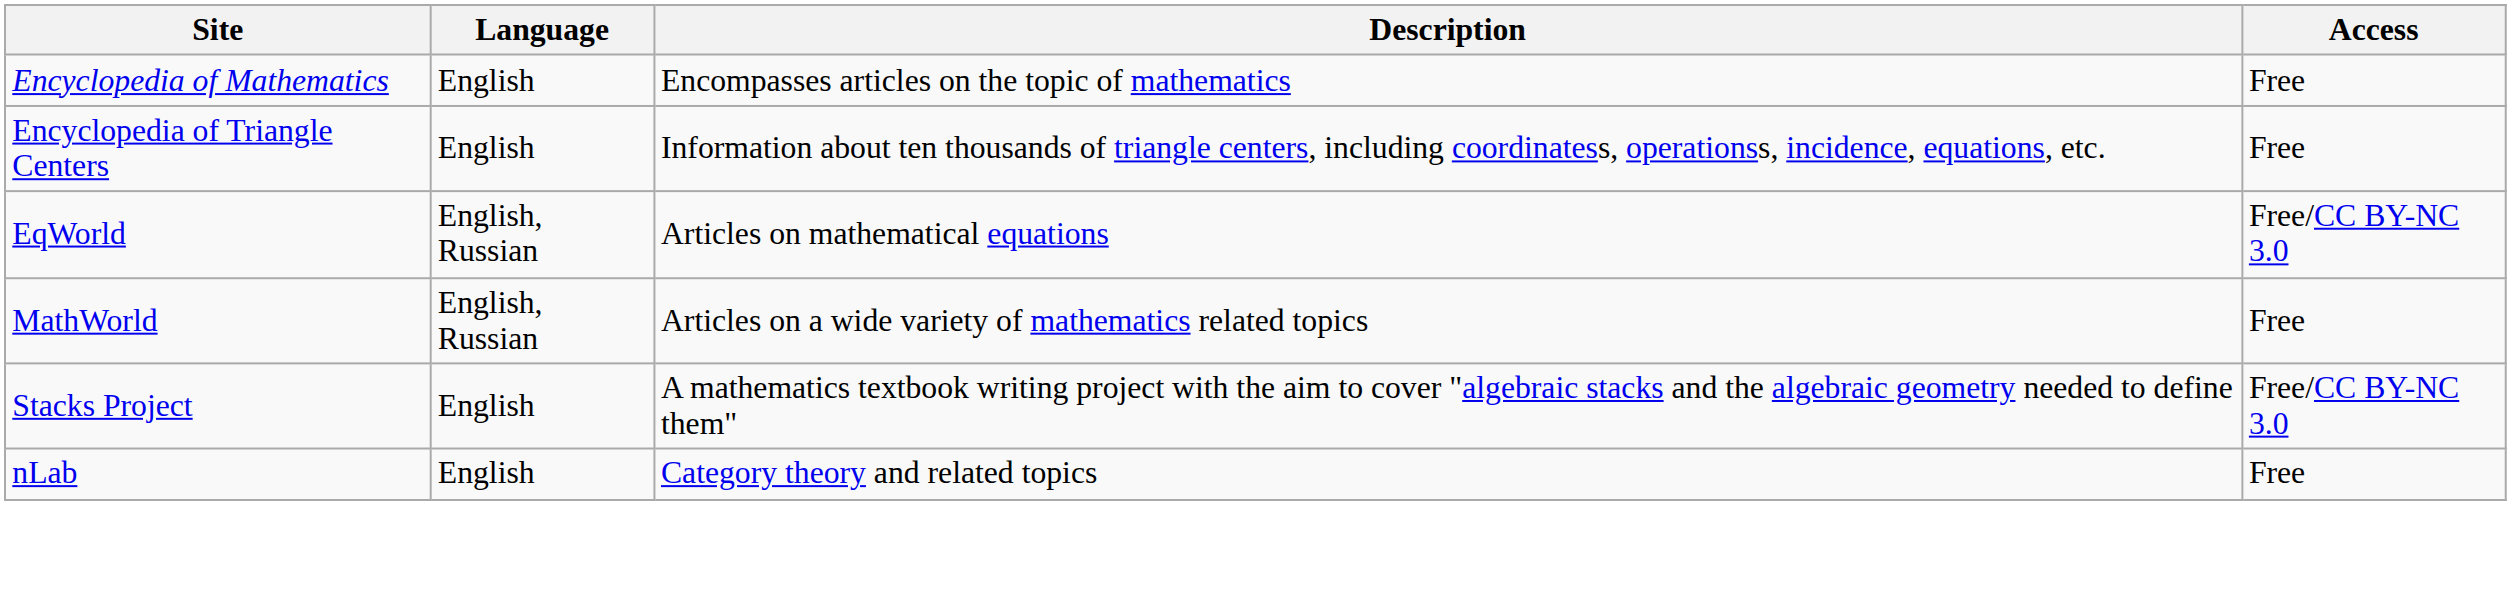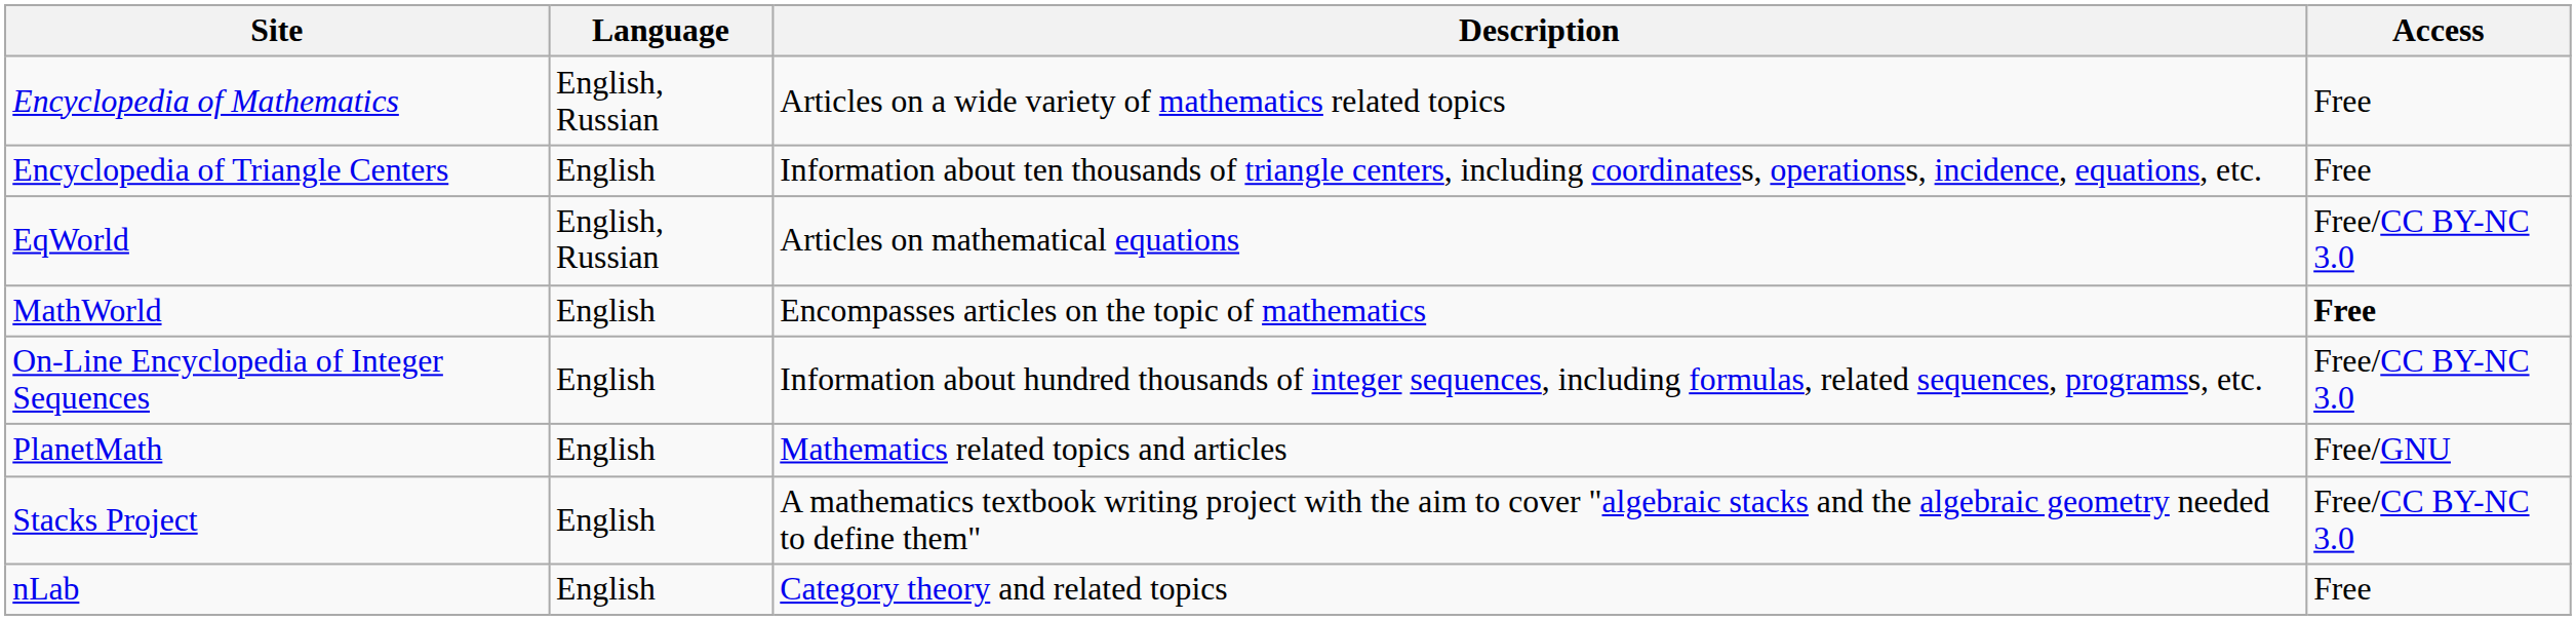 <table class="wikitable sortable" width="100%">
 <tr>
 <th>Site</th>
 <th>Language</th>
 <th>Description</th>
 <th>Access</th>
 </tr>
 <tr>
 <td><em><a href='#'>Encyclopedia of Mathematics</a></em></td>
-<td>English</td>
-<td>Encompasses articles on the topic of <a href='#'>mathematics</a></td>
+<td>English, Russian</td>
+<td>Articles on a wide variety of <a href='#'>mathematics</a> related topics</td>
 <td>Free</td>
 </tr>
 <tr>
 <td><a href='#'>Encyclopedia of Triangle Centers</a></td>
 <td>English</td>
 <td>Information about ten thousands of <a href='#'>triangle centers</a>, including <a href='#'>coordinates</a>s, <a href='#'>operations</a>s, <a href='#'>incidence</a>, <a href='#'>equations</a>, etc.</td>
 <td>Free</td>
 </tr>
 <tr>
 <td><a href='#'>EqWorld</a></td>
 <td>English, Russian</td>
 <td>Articles on mathematical <a href='#'>equations</a></td>
 <td>Free/<a href='#'>CC BY-NC 3.0</a></td>
 </tr>
 <tr>
 <td><a href='#'>MathWorld</a></td>
-<td>English, Russian</td>
-<td>Articles on a wide variety of <a href='#'>mathematics</a> related topics</td>
-<td>Free</td>
+<td>English</td>
+<td>Encompasses articles on the topic of <a href='#'>mathematics</a></td>
+<td><strong>Free</strong></td>
+</tr>
+<tr>
+<td><a href='#'>On-Line Encyclopedia of Integer Sequences</a></td>
+<td>English</td>
+<td>Information about hundred thousands of <a href='#'>integer</a> <a href='#'>sequences</a>, including <a href='#'>formulas</a>, related <a href='#'>sequences</a>, <a href='#'>programs</a>s, etc.</td>
+<td>Free/<a href='#'>CC BY-NC 3.0</a></td>
+</tr>
+<tr>
+<td><a href='#'>PlanetMath</a></td>
+<td>English</td>
+<td><a href='#'>Mathematics</a> related topics and articles</td>
+<td>Free/<a href='#'>GNU</a></td>
 </tr>
 <tr>
 <td><a href='#'>Stacks Project</a></td>
 <td>English</td>
 <td>A mathematics textbook writing project with the aim to cover "<a href='#'>algebraic stacks</a> and the <a href='#'>algebraic geometry</a> needed to define them"</td>
 <td>Free/<a href='#'>CC BY-NC 3.0</a></td>
 </tr>
 <tr>
 <td><a href='#'>nLab</a></td>
 <td>English</td>
 <td><a href='#'>Category theory</a> and related topics</td>
 <td>Free</td>
 </tr>
 </table>
